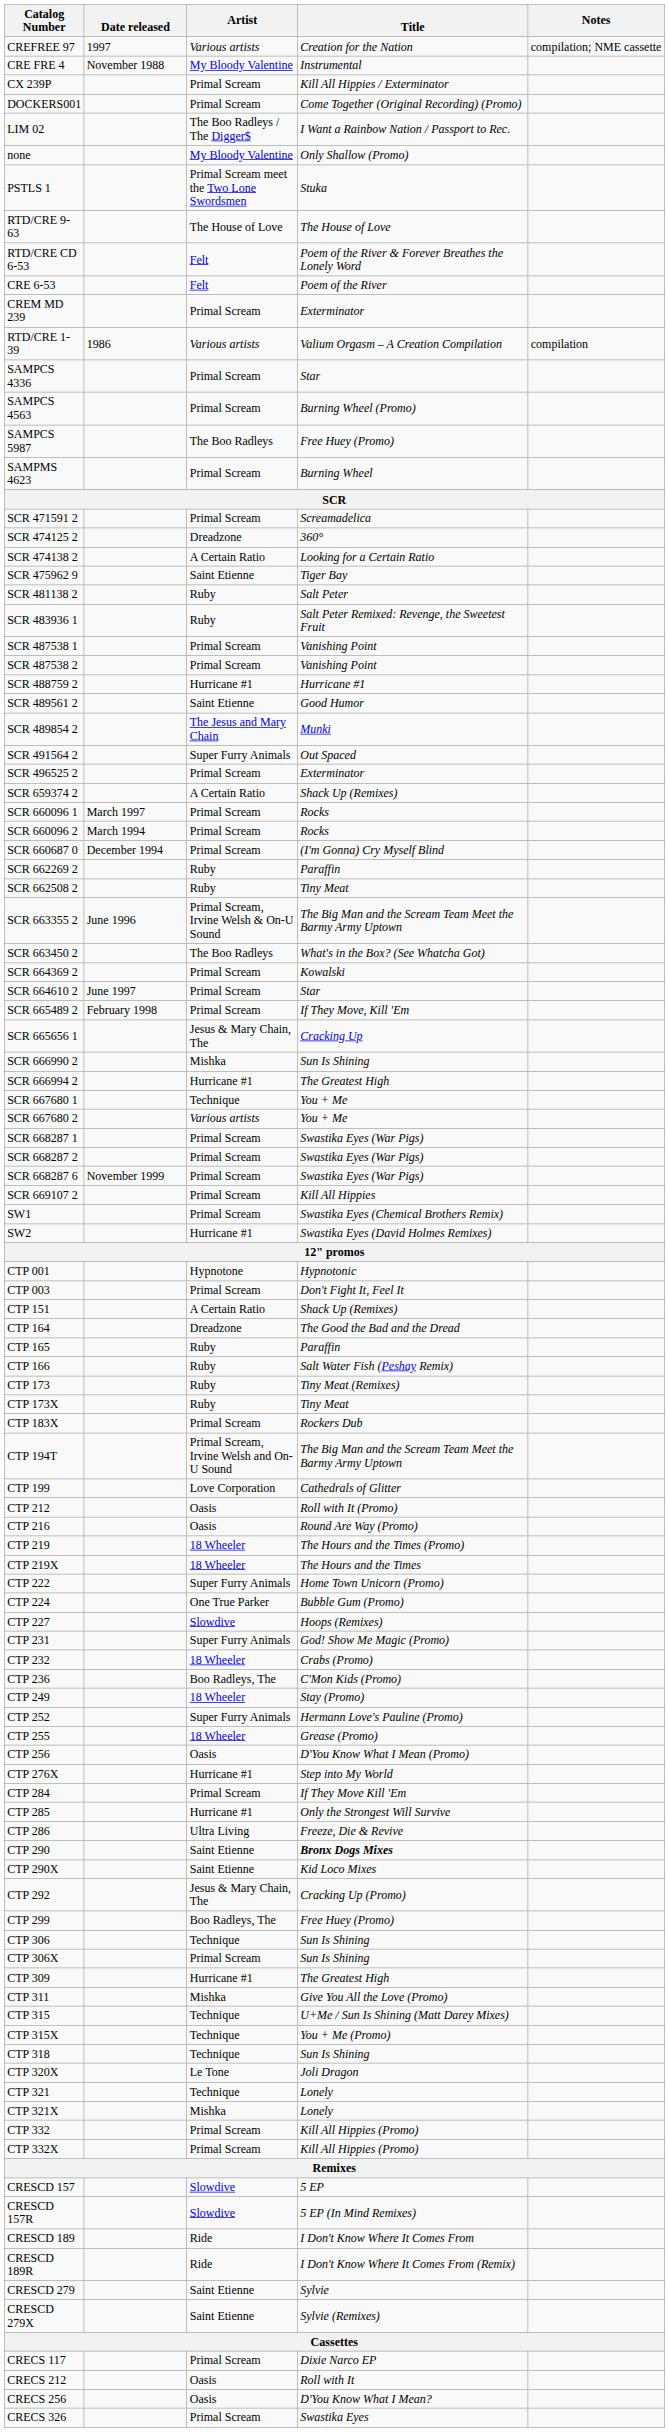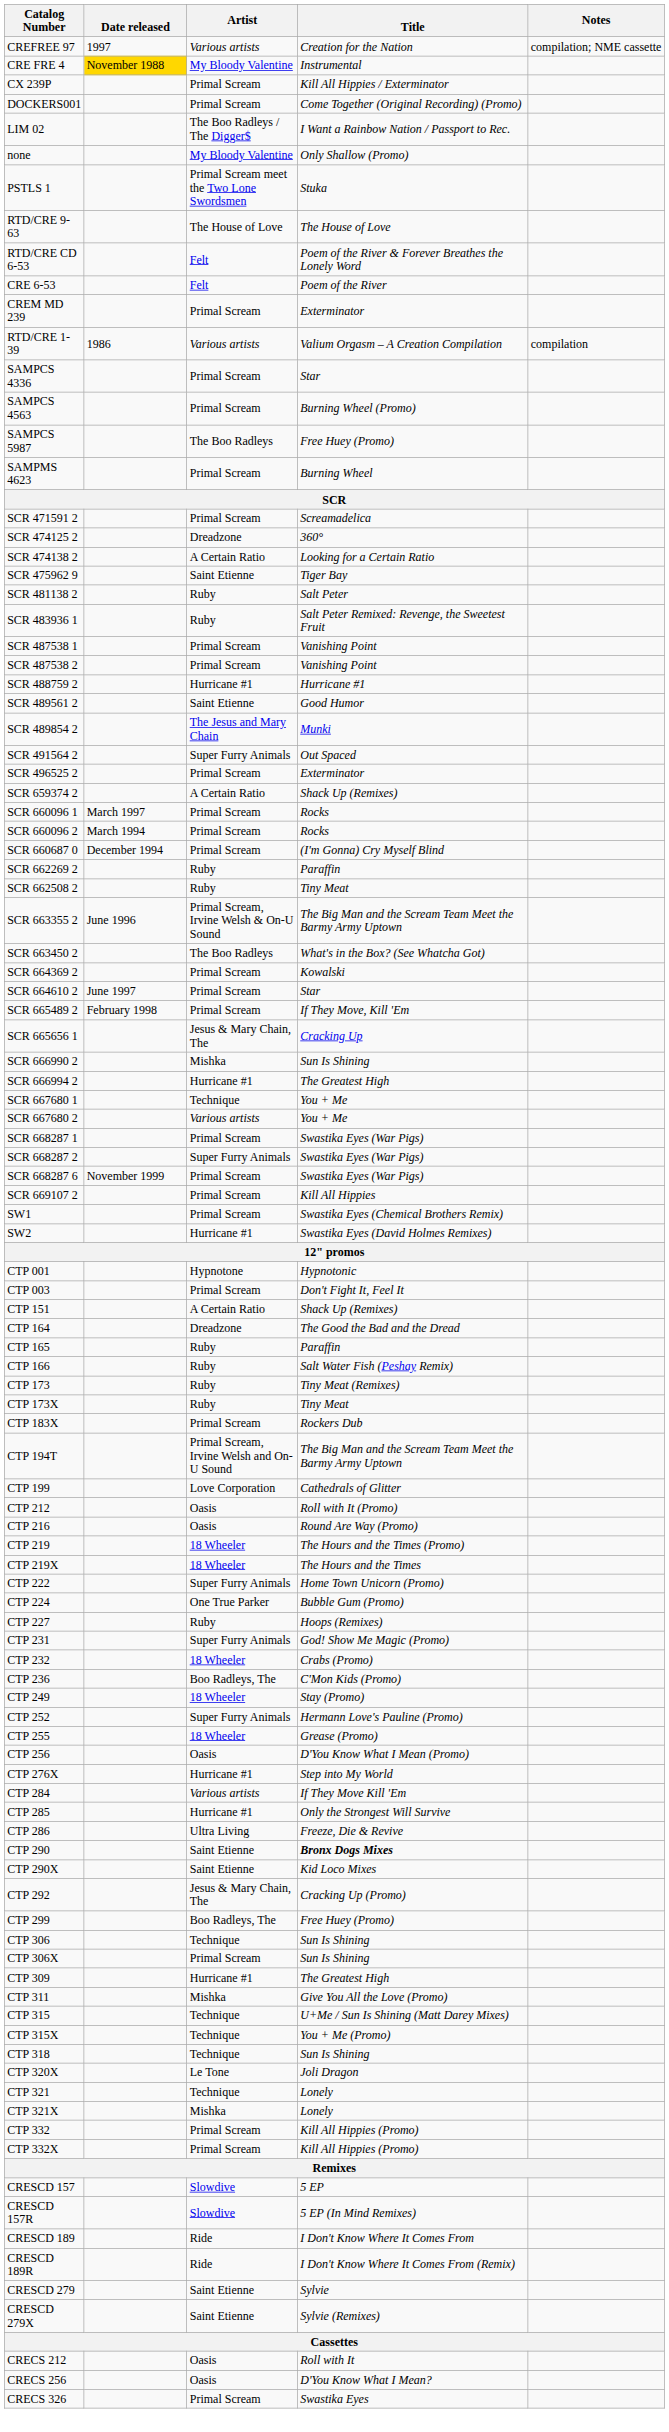 <table class="wikitable sortable">
 <tr>
 <th style="vertical-align:bottom; text-align:center; width:15px;">Catalog Number</th>
 <th style="vertical-align:bottom; text-align:center; width:130px;">Date released</th>
 <th style="text-align:center; width:140px;" vallign="bottom">Artist</th>
 <th style="vertical-align:bottom; text-align:center; width:300px;">Title</th>
 <th>Notes</th>
 </tr>
 <tr>
 <td>CREFREE 97</td>
 <td>1997</td>
 <td><em>Various artists</em></td>
 <td><em>Creation for the Nation </em></td>
 <td>compilation; NME cassette</td>
 </tr>
 <tr>
 <td>CRE FRE 4</td>
-<td>November 1988</td>
+<td style="background: gold;">November 1988</td>
 <td><a href='#'>My Bloody Valentine</a></td>
 <td><em>Instrumental </em></td>
 <td></td>
 </tr>
 <tr>
 <td>CX 239P</td>
 <td></td>
 <td>Primal Scream</td>
 <td><em>Kill All Hippies / Exterminator </em></td>
 <td></td>
 </tr>
 <tr>
 <td>DOCKERS001</td>
 <td></td>
 <td>Primal Scream</td>
 <td><em>Come Together (Original Recording) (Promo) </em></td>
 <td></td>
 </tr>
 <tr>
 <td>LIM 02</td>
 <td></td>
 <td>The Boo Radleys / The <a href='#'>Digger$</a></td>
 <td><em>I Want a Rainbow Nation / Passport to Rec. </em></td>
 <td></td>
 </tr>
 <tr>
 <td>none</td>
 <td></td>
 <td><a href='#'>My Bloody Valentine</a></td>
 <td><em>Only Shallow (Promo) </em></td>
 <td></td>
 </tr>
 <tr>
 <td>PSTLS 1</td>
 <td></td>
 <td>Primal Scream meet the <a href='#'>Two Lone Swordsmen</a></td>
 <td><em>Stuka </em></td>
 <td></td>
 </tr>
 <tr>
 <td>RTD/CRE 9-63</td>
 <td></td>
 <td>The House of Love</td>
 <td><em>The House of Love </em></td>
 <td></td>
 </tr>
 <tr>
 <td>RTD/CRE CD 6-53</td>
 <td></td>
 <td><a href='#'>Felt</a></td>
 <td><em>Poem of the River & Forever Breathes the Lonely Word </em></td>
 <td></td>
 </tr>
 <tr>
 <td>CRE 6-53</td>
 <td></td>
 <td><a href='#'>Felt</a></td>
 <td><em>Poem of the River </em></td>
 <td></td>
 </tr>
 <tr>
 <td>CREM MD 239</td>
 <td></td>
 <td>Primal Scream</td>
 <td><em>Exterminator </em></td>
 <td></td>
 </tr>
 <tr>
 <td>RTD/CRE 1-39</td>
 <td>1986</td>
 <td><em>Various artists</em></td>
 <td><em>Valium Orgasm – A Creation Compilation </em></td>
 <td>compilation</td>
 </tr>
 <tr>
 <td>SAMPCS 4336</td>
 <td></td>
 <td>Primal Scream</td>
 <td><em>Star </em></td>
 <td></td>
 </tr>
 <tr>
 <td>SAMPCS 4563</td>
 <td></td>
 <td>Primal Scream</td>
 <td><em>Burning Wheel (Promo) </em></td>
 <td></td>
 </tr>
 <tr>
 <td>SAMPCS 5987</td>
 <td></td>
 <td>The Boo Radleys</td>
 <td><em>Free Huey (Promo) </em></td>
 <td></td>
 </tr>
 <tr>
 <td>SAMPMS 4623</td>
 <td></td>
 <td>Primal Scream</td>
 <td><em>Burning Wheel </em></td>
 <td></td>
 </tr>
 <tr>
 <th colspan="5">SCR</th>
 </tr>
 <tr>
 <td>SCR 471591 2</td>
 <td></td>
 <td>Primal Scream</td>
 <td><em>Screamadelica </em></td>
 <td></td>
 </tr>
 <tr>
 <td>SCR 474125 2</td>
 <td></td>
 <td>Dreadzone</td>
 <td><em>360° </em></td>
 <td></td>
 </tr>
 <tr>
 <td>SCR 474138 2</td>
 <td></td>
 <td>A Certain Ratio</td>
 <td><em>Looking for a Certain Ratio </em></td>
 <td></td>
 </tr>
 <tr>
 <td>SCR 475962 9</td>
 <td></td>
 <td>Saint Etienne</td>
 <td><em>Tiger Bay </em></td>
 <td></td>
 </tr>
 <tr>
 <td>SCR 481138 2</td>
 <td></td>
 <td>Ruby</td>
 <td><em>Salt Peter </em></td>
 <td></td>
 </tr>
 <tr>
 <td>SCR 483936 1</td>
 <td></td>
 <td>Ruby</td>
 <td><em>Salt Peter Remixed: Revenge, the Sweetest Fruit </em></td>
 <td></td>
 </tr>
 <tr>
 <td>SCR 487538 1</td>
 <td></td>
 <td>Primal Scream</td>
 <td><em>Vanishing Point </em></td>
 <td></td>
 </tr>
 <tr>
 <td>SCR 487538 2</td>
 <td></td>
 <td>Primal Scream</td>
 <td><em>Vanishing Point </em></td>
 <td></td>
 </tr>
 <tr>
 <td>SCR 488759 2</td>
 <td></td>
 <td>Hurricane #1</td>
 <td><em>Hurricane #1 </em></td>
 <td></td>
 </tr>
 <tr>
 <td>SCR 489561 2</td>
 <td></td>
 <td>Saint Etienne</td>
 <td><em>Good Humor </em></td>
 <td></td>
 </tr>
 <tr>
 <td>SCR 489854 2</td>
 <td></td>
 <td><a href='#'>The Jesus and Mary Chain</a></td>
 <td><em><a href='#'>Munki</a></em></td>
 <td></td>
 </tr>
 <tr>
 <td>SCR 491564 2</td>
 <td></td>
 <td>Super Furry Animals</td>
 <td><em>Out Spaced </em></td>
 <td></td>
 </tr>
 <tr>
 <td>SCR 496525 2</td>
 <td></td>
 <td>Primal Scream</td>
 <td><em>Exterminator </em></td>
 <td></td>
 </tr>
 <tr>
 <td>SCR 659374 2</td>
 <td></td>
 <td>A Certain Ratio</td>
 <td><em>Shack Up (Remixes) </em></td>
 <td></td>
 </tr>
 <tr>
 <td>SCR 660096 1</td>
 <td>March 1997</td>
 <td>Primal Scream</td>
 <td><em>Rocks </em></td>
 <td></td>
 </tr>
 <tr>
 <td>SCR 660096 2</td>
 <td>March 1994</td>
 <td>Primal Scream</td>
 <td><em>Rocks </em></td>
 <td></td>
 </tr>
 <tr>
 <td>SCR 660687 0</td>
 <td>December 1994</td>
 <td>Primal Scream</td>
 <td><em>(I'm Gonna) Cry Myself Blind </em></td>
 <td></td>
 </tr>
 <tr>
 <td>SCR 662269 2</td>
 <td></td>
 <td>Ruby</td>
 <td><em>Paraffin </em></td>
 <td></td>
 </tr>
 <tr>
 <td>SCR 662508 2</td>
 <td></td>
 <td>Ruby</td>
 <td><em>Tiny Meat </em></td>
 <td></td>
 </tr>
 <tr>
 <td>SCR 663355 2</td>
 <td>June 1996</td>
 <td>Primal Scream, Irvine Welsh & On-U Sound</td>
 <td><em>The Big Man and the Scream Team Meet the Barmy Army Uptown </em></td>
 <td></td>
 </tr>
 <tr>
 <td>SCR 663450 2</td>
 <td></td>
 <td>The Boo Radleys</td>
 <td><em>What's in the Box? (See Whatcha Got) </em></td>
 <td></td>
 </tr>
 <tr>
 <td>SCR 664369 2</td>
 <td></td>
 <td>Primal Scream</td>
 <td><em>Kowalski </em></td>
 <td></td>
 </tr>
 <tr>
 <td>SCR 664610 2</td>
 <td>June 1997</td>
 <td>Primal Scream</td>
 <td><em>Star </em></td>
 <td></td>
 </tr>
 <tr>
 <td>SCR 665489 2</td>
 <td>February 1998</td>
 <td>Primal Scream</td>
 <td><em>If They Move, Kill 'Em </em></td>
 <td></td>
 </tr>
 <tr>
 <td>SCR 665656 1</td>
 <td></td>
 <td>Jesus & Mary Chain, The</td>
 <td><em><a href='#'>Cracking Up</a></em></td>
 <td></td>
 </tr>
 <tr>
 <td>SCR 666990 2</td>
 <td></td>
 <td>Mishka</td>
 <td><em>Sun Is Shining </em></td>
 <td></td>
 </tr>
 <tr>
 <td>SCR 666994 2</td>
 <td></td>
 <td>Hurricane #1</td>
 <td><em>The Greatest High </em></td>
 <td></td>
 </tr>
 <tr>
 <td>SCR 667680 1</td>
 <td></td>
 <td>Technique</td>
 <td><em>You + Me </em></td>
 <td></td>
 </tr>
 <tr>
 <td>SCR 667680 2</td>
 <td></td>
 <td><em>Various artists</em></td>
 <td><em>You + Me </em></td>
 <td></td>
 </tr>
 <tr>
 <td>SCR 668287 1</td>
 <td></td>
 <td>Primal Scream</td>
 <td><em>Swastika Eyes (War Pigs) </em></td>
 <td></td>
 </tr>
 <tr>
 <td>SCR 668287 2</td>
 <td></td>
-<td>Primal Scream</td>
+<td>Super Furry Animals</td>
 <td><em>Swastika Eyes (War Pigs) </em></td>
 <td></td>
 </tr>
 <tr>
 <td>SCR 668287 6</td>
 <td>November 1999</td>
 <td>Primal Scream</td>
 <td><em>Swastika Eyes (War Pigs) </em></td>
 <td></td>
 </tr>
 <tr>
 <td>SCR 669107 2</td>
 <td></td>
 <td>Primal Scream</td>
 <td><em>Kill All Hippies </em></td>
 <td></td>
 </tr>
 <tr>
 <td>SW1</td>
 <td></td>
 <td>Primal Scream</td>
 <td><em>Swastika Eyes (Chemical Brothers Remix) </em></td>
 <td></td>
 </tr>
 <tr>
 <td>SW2</td>
 <td></td>
 <td>Hurricane #1</td>
 <td><em>Swastika Eyes (David Holmes Remixes) </em></td>
 <td></td>
 </tr>
 <tr>
 <th colspan="5">12" promos</th>
 </tr>
 <tr>
 <td>CTP 001</td>
 <td></td>
 <td>Hypnotone</td>
 <td><em>Hypnotonic </em></td>
 <td></td>
 </tr>
 <tr>
 <td>CTP 003</td>
 <td></td>
 <td>Primal Scream</td>
 <td><em>Don't Fight It, Feel It </em></td>
 <td></td>
 </tr>
 <tr>
 <td>CTP 151</td>
 <td></td>
 <td>A Certain Ratio</td>
 <td><em>Shack Up (Remixes) </em></td>
 <td></td>
 </tr>
 <tr>
 <td>CTP 164</td>
 <td></td>
 <td>Dreadzone</td>
 <td><em>The Good the Bad and the Dread </em></td>
 <td></td>
 </tr>
 <tr>
 <td>CTP 165</td>
 <td></td>
 <td>Ruby</td>
 <td><em>Paraffin </em></td>
 <td></td>
 </tr>
 <tr>
 <td>CTP 166</td>
 <td></td>
 <td>Ruby</td>
 <td><em>Salt Water Fish (<a href='#'>Peshay</a> Remix) </em></td>
 <td></td>
 </tr>
 <tr>
 <td>CTP 173</td>
 <td></td>
 <td>Ruby</td>
 <td><em>Tiny Meat (Remixes) </em></td>
 <td></td>
 </tr>
 <tr>
 <td>CTP 173X</td>
 <td></td>
 <td>Ruby</td>
 <td><em>Tiny Meat </em></td>
 <td></td>
 </tr>
 <tr>
 <td>CTP 183X</td>
 <td></td>
 <td>Primal Scream</td>
 <td><em>Rockers Dub </em></td>
 <td></td>
 </tr>
 <tr>
 <td>CTP 194T</td>
 <td></td>
 <td>Primal Scream, Irvine Welsh and On-U Sound</td>
 <td><em>The Big Man and the Scream Team Meet the Barmy Army Uptown </em></td>
 <td></td>
 </tr>
 <tr>
 <td>CTP 199</td>
 <td></td>
 <td>Love Corporation</td>
 <td><em>Cathedrals of Glitter </em></td>
 <td></td>
 </tr>
 <tr>
 <td>CTP 212</td>
 <td></td>
 <td>Oasis</td>
 <td><em>Roll with It (Promo) </em></td>
 <td></td>
 </tr>
 <tr>
 <td>CTP 216</td>
 <td></td>
 <td>Oasis</td>
 <td><em>Round Are Way (Promo) </em></td>
 <td></td>
 </tr>
 <tr>
 <td>CTP 219</td>
 <td></td>
 <td><a href='#'>18 Wheeler</a></td>
 <td><em>The Hours and the Times (Promo) </em></td>
 <td></td>
 </tr>
 <tr>
 <td>CTP 219X</td>
 <td></td>
 <td><a href='#'>18 Wheeler</a></td>
 <td><em>The Hours and the Times </em></td>
 <td></td>
 </tr>
 <tr>
 <td>CTP 222</td>
 <td></td>
 <td>Super Furry Animals</td>
 <td><em>Home Town Unicorn (Promo) </em></td>
 <td></td>
 </tr>
 <tr>
 <td>CTP 224</td>
 <td></td>
 <td>One True Parker</td>
 <td><em>Bubble Gum (Promo) </em></td>
 <td></td>
 </tr>
 <tr>
 <td>CTP 227</td>
 <td></td>
-<td><a href='#'>Slowdive</a></td>
+<td>Ruby</td>
 <td><em>Hoops (Remixes) </em></td>
 <td></td>
 </tr>
 <tr>
 <td>CTP 231</td>
 <td></td>
 <td>Super Furry Animals</td>
 <td><em>God! Show Me Magic (Promo) </em></td>
 <td></td>
 </tr>
 <tr>
 <td>CTP 232</td>
 <td></td>
 <td><a href='#'>18 Wheeler</a></td>
 <td><em>Crabs (Promo) </em></td>
 <td></td>
 </tr>
 <tr>
 <td>CTP 236</td>
 <td></td>
 <td>Boo Radleys, The</td>
 <td><em>C'Mon Kids (Promo) </em></td>
 <td></td>
 </tr>
 <tr>
 <td>CTP 249</td>
 <td></td>
 <td><a href='#'>18 Wheeler</a></td>
 <td><em>Stay (Promo) </em></td>
 <td></td>
 </tr>
 <tr>
 <td>CTP 252</td>
 <td></td>
 <td>Super Furry Animals</td>
 <td><em>Hermann Love's Pauline (Promo) </em></td>
 <td></td>
 </tr>
 <tr>
 <td>CTP 255</td>
 <td></td>
 <td><a href='#'>18 Wheeler</a></td>
 <td><em>Grease (Promo) </em></td>
 <td></td>
 </tr>
 <tr>
 <td>CTP 256</td>
 <td></td>
 <td>Oasis</td>
 <td><em>D'You Know What I Mean (Promo) </em></td>
 <td></td>
 </tr>
 <tr>
 <td>CTP 276X</td>
 <td></td>
 <td>Hurricane #1</td>
 <td><em>Step into My World </em></td>
 <td></td>
 </tr>
 <tr>
 <td>CTP 284</td>
 <td></td>
-<td>Primal Scream</td>
+<td><em>Various artists</em></td>
 <td><em>If They Move Kill 'Em </em></td>
 <td></td>
 </tr>
 <tr>
 <td>CTP 285</td>
 <td></td>
 <td>Hurricane #1</td>
 <td><em>Only the Strongest Will Survive </em></td>
 <td></td>
 </tr>
 <tr>
 <td>CTP 286</td>
 <td></td>
 <td>Ultra Living</td>
 <td><em>Freeze, Die & Revive </em></td>
 <td></td>
 </tr>
 <tr>
 <td>CTP 290</td>
 <td></td>
 <td>Saint Etienne</td>
 <td><strong><em>Bronx Dogs Mixes </em></strong></td>
 <td></td>
 </tr>
 <tr>
 <td>CTP 290X</td>
 <td></td>
 <td>Saint Etienne</td>
 <td><em>Kid Loco Mixes </em></td>
 <td></td>
 </tr>
 <tr>
 <td>CTP 292</td>
 <td></td>
 <td>Jesus & Mary Chain, The</td>
 <td><em>Cracking Up (Promo) </em></td>
 <td></td>
 </tr>
 <tr>
 <td>CTP 299</td>
 <td></td>
 <td>Boo Radleys, The</td>
 <td><em>Free Huey (Promo) </em></td>
 <td></td>
 </tr>
 <tr>
 <td>CTP 306</td>
 <td></td>
 <td>Technique</td>
 <td><em>Sun Is Shining </em></td>
 <td></td>
 </tr>
 <tr>
 <td>CTP 306X</td>
 <td></td>
 <td>Primal Scream</td>
 <td><em>Sun Is Shining </em></td>
 <td></td>
 </tr>
 <tr>
 <td>CTP 309</td>
 <td></td>
 <td>Hurricane #1</td>
 <td><em>The Greatest High </em></td>
 <td></td>
 </tr>
 <tr>
 <td>CTP 311</td>
 <td></td>
 <td>Mishka</td>
 <td><em>Give You All the Love (Promo) </em></td>
 <td></td>
 </tr>
 <tr>
 <td>CTP 315</td>
 <td></td>
 <td>Technique</td>
 <td><em>U+Me / Sun Is Shining (Matt Darey Mixes) </em></td>
 <td></td>
 </tr>
 <tr>
 <td>CTP 315X</td>
 <td></td>
 <td>Technique</td>
 <td><em>You + Me (Promo) </em></td>
 <td></td>
 </tr>
 <tr>
 <td>CTP 318</td>
 <td></td>
 <td>Technique</td>
 <td><em>Sun Is Shining </em></td>
 <td></td>
 </tr>
 <tr>
 <td>CTP 320X</td>
 <td></td>
 <td>Le Tone</td>
 <td><em>Joli Dragon </em></td>
 <td></td>
 </tr>
 <tr>
 <td>CTP 321</td>
 <td></td>
 <td>Technique</td>
 <td><em>Lonely </em></td>
 <td></td>
 </tr>
 <tr>
 <td>CTP 321X</td>
 <td></td>
 <td>Mishka</td>
 <td><em>Lonely </em></td>
 <td></td>
 </tr>
 <tr>
 <td>CTP 332</td>
 <td></td>
 <td>Primal Scream</td>
 <td><em>Kill All Hippies (Promo) </em></td>
 <td></td>
 </tr>
 <tr>
 <td>CTP 332X</td>
 <td></td>
 <td>Primal Scream</td>
 <td><em>Kill All Hippies (Promo) </em></td>
 <td></td>
 </tr>
 <tr>
 <th colspan="5">Remixes</th>
 </tr>
 <tr>
 <td>CRESCD 157</td>
 <td></td>
 <td><a href='#'>Slowdive</a></td>
 <td><em>5 EP </em></td>
 <td></td>
 </tr>
 <tr>
 <td>CRESCD 157R</td>
 <td></td>
 <td><a href='#'>Slowdive</a></td>
 <td><em>5 EP (In Mind Remixes) </em></td>
 <td></td>
 </tr>
 <tr>
 <td>CRESCD 189</td>
 <td></td>
 <td>Ride</td>
 <td><em>I Don't Know Where It Comes From</em></td>
 <td></td>
 </tr>
 <tr>
 <td>CRESCD 189R</td>
 <td></td>
 <td>Ride</td>
 <td><em>I Don't Know Where It Comes From (Remix) </em></td>
 <td></td>
 </tr>
 <tr>
 <td>CRESCD 279</td>
 <td></td>
 <td>Saint Etienne</td>
 <td><em>Sylvie </em></td>
 <td></td>
 </tr>
 <tr>
 <td>CRESCD 279X</td>
 <td></td>
 <td>Saint Etienne</td>
 <td><em>Sylvie (Remixes) </em></td>
 <td></td>
 </tr>
 <tr>
 <th colspan="5">Cassettes</th>
 </tr>
 <tr>
-<td>CRECS 117</td>
-<td></td>
-<td>Primal Scream</td>
-<td><em>Dixie Narco EP </em></td>
-<td></td>
-</tr>
-<tr>
 <td>CRECS 212</td>
 <td></td>
 <td>Oasis</td>
 <td><em>Roll with It </em></td>
 <td></td>
 </tr>
 <tr>
 <td>CRECS 256</td>
 <td></td>
 <td>Oasis</td>
 <td><em>D'You Know What I Mean? </em></td>
 <td></td>
 </tr>
 <tr>
 <td>CRECS 326</td>
 <td></td>
 <td>Primal Scream</td>
 <td><em>Swastika Eyes </em></td>
 <td></td>
 </tr>
 </table>
